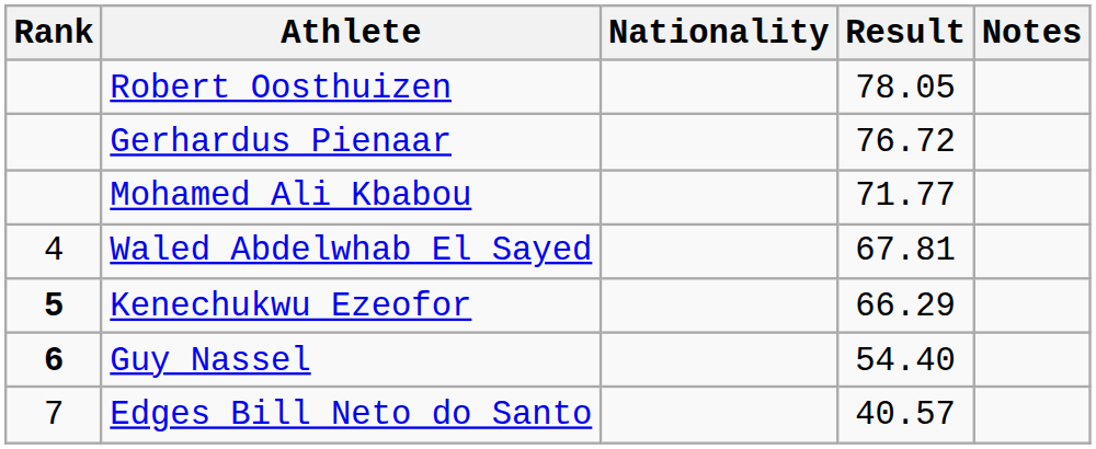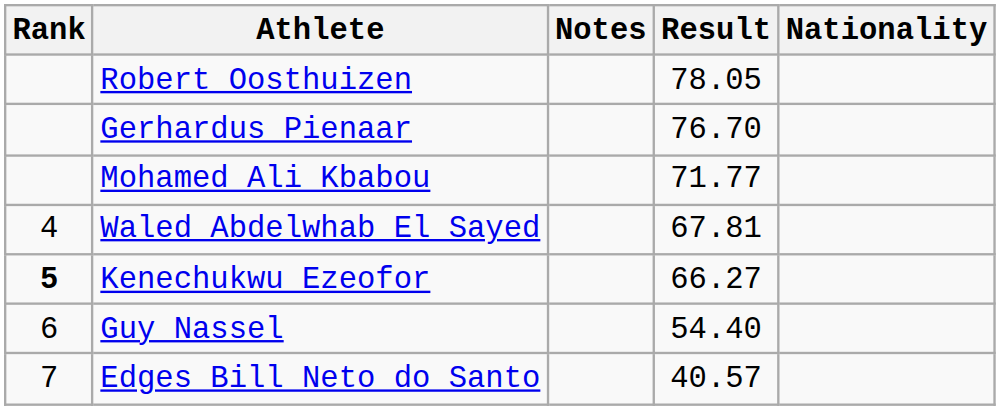 <table class="wikitable sortable" style="text-align:center">
 <tr>
 <th>Rank</th>
 <th>Athlete</th>
+<th>Notes</th>
+<th>Result</th>
 <th>Nationality</th>
-<th>Result</th>
-<th>Notes</th>
 </tr>
 <tr>
 <td></td>
 <td align=left><a href='#'>Robert Oosthuizen</a></td>
+<td></td>
+<td>78.05</td>
 <td align=left></td>
-<td>78.05</td>
-<td></td>
 </tr>
 <tr>
 <td></td>
 <td align=left><a href='#'>Gerhardus Pienaar</a></td>
+<td></td>
+<td>76.70</td>
 <td align=left></td>
-<td>76.72</td>
-<td></td>
 </tr>
 <tr>
 <td></td>
 <td align=left><a href='#'>Mohamed Ali Kbabou</a></td>
+<td></td>
+<td>71.77</td>
 <td align=left></td>
-<td>71.77</td>
-<td></td>
 </tr>
 <tr>
 <td>4</td>
 <td align=left><a href='#'>Waled Abdelwhab El Sayed</a></td>
+<td></td>
+<td>67.81</td>
 <td align=left></td>
-<td>67.81</td>
-<td></td>
 </tr>
 <tr>
 <td><strong>5</strong></td>
 <td align=left><a href='#'>Kenechukwu Ezeofor</a></td>
+<td></td>
+<td>66.27</td>
 <td align=left></td>
-<td>66.29</td>
-<td></td>
 </tr>
 <tr>
-<td><strong>6</strong></td>
+<td>6</td>
 <td align=left><a href='#'>Guy Nassel</a></td>
+<td></td>
+<td>54.40</td>
 <td align=left></td>
-<td>54.40</td>
-<td></td>
 </tr>
 <tr>
 <td>7</td>
 <td align=left><a href='#'>Edges Bill Neto do Santo</a></td>
+<td></td>
+<td>40.57</td>
 <td align=left></td>
-<td>40.57</td>
-<td></td>
 </tr>
 </table>
